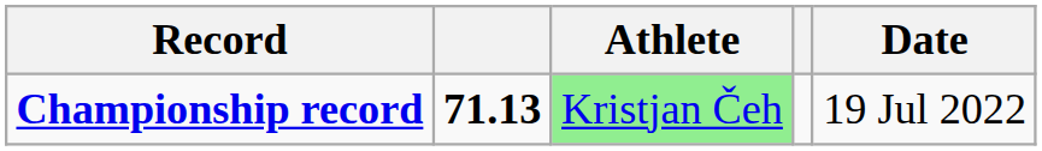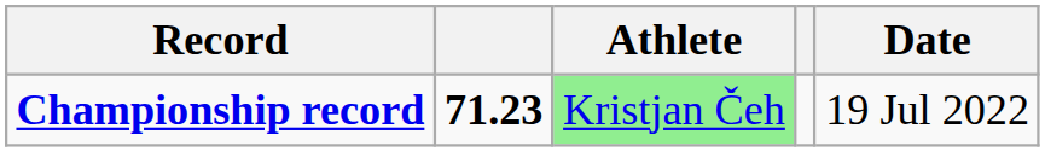 <table class="wikitable">
 <tr>
 <th>Record</th>
 <th></th>
 <th>Athlete</th>
 <th></th>
 <th>Date</th>
 </tr>
 <tr>
 <td><strong><a href='#'>Championship record</a></strong></td>
-<td align=center><strong>71.13</strong></td>
+<td align=center><strong>71.23</strong></td>
 <td style="background: lightgreen;"><a href='#'>Kristjan Čeh</a></td>
 <td></td>
 <td align=right>19 Jul 2022</td>
 </tr>
 </table>
